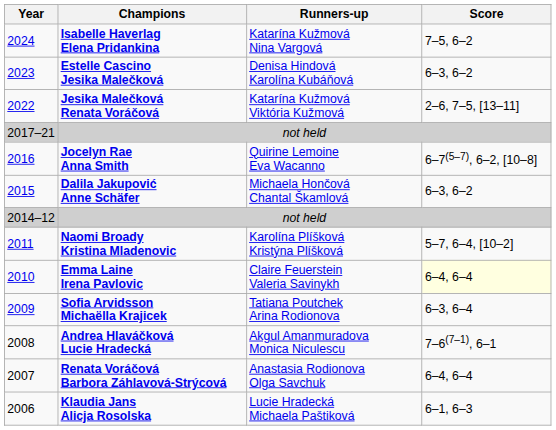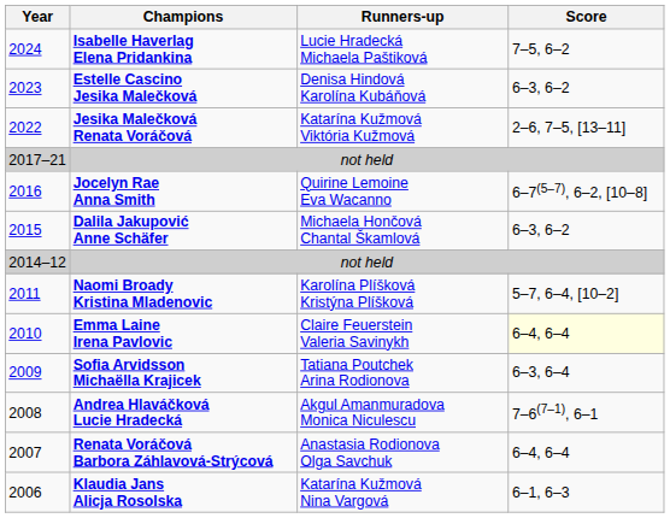 <table class="wikitable" style="font-size:90%">
 <tr>
 <th>Year</th>
 <th width="215">Champions</th>
 <th width="200">Runners-up</th>
 <th width="145">Score</th>
 </tr>
 <tr>
 <td><a href='#'>2024</a></td>
 <td> <strong><a href='#'>Isabelle Haverlag</a></strong><br> <strong><a href='#'>Elena Pridankina</a></strong></td>
-<td> <a href='#'>Katarína Kužmová</a><br> <a href='#'>Nina Vargová</a></td>
+<td> <a href='#'>Lucie Hradecká</a><br> <a href='#'>Michaela Paštiková</a></td>
 <td>7–5, 6–2</td>
 </tr>
 <tr>
 <td><a href='#'>2023</a></td>
 <td> <strong><a href='#'>Estelle Cascino</a></strong><br> <strong><a href='#'>Jesika Malečková</a></strong></td>
 <td> <a href='#'>Denisa Hindová</a><br> <a href='#'>Karolína Kubáňová</a></td>
 <td>6–3, 6–2</td>
 </tr>
 <tr>
 <td><a href='#'>2022</a></td>
 <td> <strong><a href='#'>Jesika Malečková</a></strong><br> <strong><a href='#'>Renata Voráčová</a></strong></td>
 <td> <a href='#'>Katarína Kužmová</a><br> <a href='#'>Viktória Kužmová</a></td>
 <td>2–6, 7–5, [13–11]</td>
 </tr>
 <tr>
 <td style="background:#cfcfcf">2017–21</td>
 <td colspan=3 align=center style="background:#cfcfcf"><em>not held</em></td>
 </tr>
 <tr>
 <td><a href='#'>2016</a></td>
 <td> <strong><a href='#'>Jocelyn Rae</a></strong><br> <strong><a href='#'>Anna Smith</a></strong></td>
 <td> <a href='#'>Quirine Lemoine</a><br> <a href='#'>Eva Wacanno</a></td>
 <td>6–7<sup>(5–7)</sup>, 6–2, [10–8]</td>
 </tr>
 <tr>
 <td><a href='#'>2015</a></td>
 <td> <strong><a href='#'>Dalila Jakupović</a></strong><br> <strong><a href='#'>Anne Schäfer</a></strong></td>
 <td> <a href='#'>Michaela Hončová</a><br> <a href='#'>Chantal Škamlová</a></td>
 <td>6–3, 6–2</td>
 </tr>
 <tr>
 <td style="background:#cfcfcf">2014–12</td>
 <td colspan=3 align=center style="background:#cfcfcf"><em>not held</em></td>
 </tr>
 <tr>
 <td><a href='#'>2011</a></td>
 <td> <strong><a href='#'>Naomi Broady</a></strong><br> <strong><a href='#'>Kristina Mladenovic</a></strong></td>
 <td> <a href='#'>Karolína Plíšková</a><br> <a href='#'>Kristýna Plíšková</a></td>
 <td>5–7, 6–4, [10–2]</td>
 </tr>
 <tr>
 <td><a href='#'>2010</a></td>
 <td> <strong><a href='#'>Emma Laine</a></strong><br> <strong><a href='#'>Irena Pavlovic</a></strong></td>
 <td> <a href='#'>Claire Feuerstein</a><br> <a href='#'>Valeria Savinykh</a></td>
 <td style="background: lightyellow;">6–4, 6–4</td>
 </tr>
 <tr>
 <td><a href='#'>2009</a></td>
 <td> <strong><a href='#'>Sofia Arvidsson</a></strong><br> <strong><a href='#'>Michaëlla Krajicek</a></strong></td>
 <td> <a href='#'>Tatiana Poutchek</a><br> <a href='#'>Arina Rodionova</a></td>
 <td>6–3, 6–4</td>
 </tr>
 <tr>
 <td>2008</td>
 <td> <strong><a href='#'>Andrea Hlaváčková</a></strong><br> <strong><a href='#'>Lucie Hradecká</a></strong></td>
 <td> <a href='#'>Akgul Amanmuradova</a><br> <a href='#'>Monica Niculescu</a></td>
 <td>7–6<sup>(7–1)</sup>, 6–1</td>
 </tr>
 <tr>
 <td>2007</td>
 <td> <strong><a href='#'>Renata Voráčová</a></strong><br> <strong><a href='#'>Barbora Záhlavová-Strýcová</a></strong></td>
 <td> <a href='#'>Anastasia Rodionova</a><br> <a href='#'>Olga Savchuk</a></td>
 <td>6–4, 6–4</td>
 </tr>
 <tr>
 <td>2006</td>
 <td> <strong><a href='#'>Klaudia Jans</a></strong><br> <strong><a href='#'>Alicja Rosolska</a></strong></td>
-<td> <a href='#'>Lucie Hradecká</a><br> <a href='#'>Michaela Paštiková</a></td>
+<td> <a href='#'>Katarína Kužmová</a><br> <a href='#'>Nina Vargová</a></td>
 <td>6–1, 6–3</td>
 </tr>
 </table>
